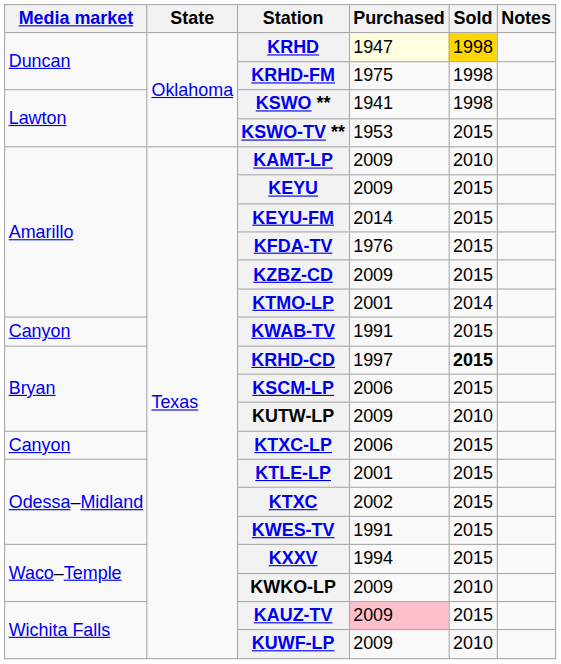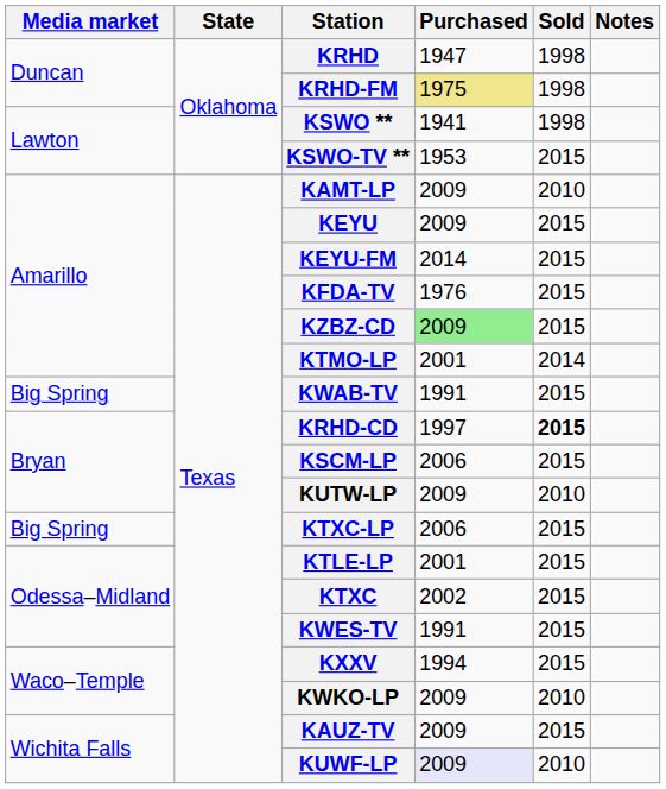 <table class="wikitable sortable">
 <tr>
 <th scope="col"><a href='#'>Media market</a></th>
 <th scope="col">State</th>
 <th scope="col">Station</th>
 <th scope="col">Purchased</th>
 <th scope="col">Sold</th>
 <th scope="col" class="unsortable">Notes</th>
 </tr>
 <tr>
 <td rowspan="2"><a href='#'>Duncan</a></td>
 <td rowspan="4"><a href='#'>Oklahoma</a></td>
 <th scope="row"><a href='#'>KRHD</a></th>
-<td style="background: lightyellow;">1947</td>
-<td style="background: gold;">1998</td>
+<td>1947</td>
+<td>1998</td>
 <td></td>
 </tr>
 <tr>
 <th scope="row"><a href='#'>KRHD-FM</a></th>
-<td>1975</td>
+<td style="background: khaki;">1975</td>
 <td>1998</td>
 <td></td>
 </tr>
 <tr>
 <td rowspan="2"><a href='#'>Lawton</a></td>
 <th scope="row"><a href='#'>KSWO</a> **</th>
 <td>1941</td>
 <td>1998</td>
 <td></td>
 </tr>
 <tr>
 <th scope="row"><a href='#'>KSWO-TV</a> **</th>
 <td>1953</td>
 <td>2015</td>
 <td></td>
 </tr>
 <tr>
 <td rowspan="6"><a href='#'>Amarillo</a></td>
 <td rowspan="18"><a href='#'>Texas</a></td>
 <th scope="row"><a href='#'>KAMT-LP</a></th>
 <td>2009</td>
 <td>2010</td>
 <td></td>
 </tr>
 <tr>
 <th scope="row"><a href='#'>KEYU</a></th>
 <td>2009</td>
 <td>2015</td>
 <td></td>
 </tr>
 <tr>
 <th scope="row"><a href='#'>KEYU-FM</a></th>
 <td>2014</td>
 <td>2015</td>
 <td></td>
 </tr>
 <tr>
 <th scope="row"><a href='#'>KFDA-TV</a></th>
 <td>1976</td>
 <td>2015</td>
 <td></td>
 </tr>
 <tr>
 <th scope="row"><a href='#'>KZBZ-CD</a></th>
-<td>2009</td>
+<td style="background: lightgreen;">2009</td>
 <td>2015</td>
 <td></td>
 </tr>
 <tr>
 <th scope="row"><a href='#'>KTMO-LP</a></th>
 <td>2001</td>
 <td>2014</td>
 <td></td>
 </tr>
 <tr>
-<td><a href='#'>Canyon</a></td>
+<td><a href='#'>Big Spring</a></td>
 <th scope="row"><a href='#'>KWAB-TV</a></th>
 <td>1991</td>
 <td>2015</td>
 <td></td>
 </tr>
 <tr>
 <td rowspan="3"><a href='#'>Bryan</a></td>
 <th scope="row"><a href='#'>KRHD-CD</a></th>
 <td>1997</td>
 <td><strong>2015</strong></td>
 <td></td>
 </tr>
 <tr>
 <th scope="row"><a href='#'>KSCM-LP</a></th>
 <td>2006</td>
 <td>2015</td>
 <td></td>
 </tr>
 <tr>
 <th scope="row">KUTW-LP</th>
 <td>2009</td>
 <td>2010</td>
 <td></td>
 </tr>
 <tr>
-<td><a href='#'>Canyon</a></td>
+<td><a href='#'>Big Spring</a></td>
 <th scope="row"><a href='#'>KTXC-LP</a></th>
 <td>2006</td>
 <td>2015</td>
 <td></td>
 </tr>
 <tr>
 <td rowspan="3"><a href='#'>Odessa</a>–<a href='#'>Midland</a></td>
 <th scope="row"><a href='#'>KTLE-LP</a></th>
 <td>2001</td>
 <td>2015</td>
 <td></td>
 </tr>
 <tr>
 <th scope="row"><a href='#'>KTXC</a></th>
 <td>2002</td>
 <td>2015</td>
 <td></td>
 </tr>
 <tr>
 <th scope="row"><a href='#'>KWES-TV</a></th>
 <td>1991</td>
 <td>2015</td>
 <td></td>
 </tr>
 <tr>
 <td rowspan="2"><a href='#'>Waco</a>–<a href='#'>Temple</a></td>
 <th scope="row"><a href='#'>KXXV</a></th>
 <td>1994</td>
 <td>2015</td>
 <td></td>
 </tr>
 <tr>
 <th scope="row">KWKO-LP</th>
 <td>2009</td>
 <td>2010</td>
 <td></td>
 </tr>
 <tr>
 <td rowspan="2"><a href='#'>Wichita Falls</a></td>
 <th scope="row"><a href='#'>KAUZ-TV</a></th>
-<td style="background: pink;">2009</td>
+<td>2009</td>
 <td>2015</td>
 <td></td>
 </tr>
 <tr>
 <th scope="row"><a href='#'>KUWF-LP</a></th>
-<td>2009</td>
+<td style="background: lavender;">2009</td>
 <td>2010</td>
 <td></td>
 </tr>
 </table>
